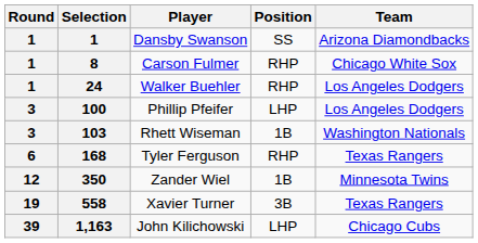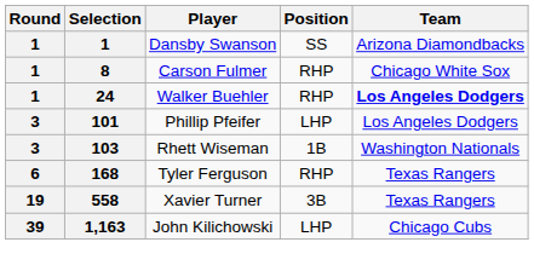 <table class="wikitable" style="font-size: 95%;">
 <tr>
 <th>Round</th>
 <th>Selection</th>
 <th>Player</th>
 <th>Position</th>
 <th>Team</th>
 </tr>
 <tr>
 <th>1</th>
 <th>1</th>
 <td align="center"><a href='#'>Dansby Swanson</a></td>
 <td align="center">SS</td>
 <td align="center"><a href='#'>Arizona Diamondbacks</a></td>
 </tr>
 <tr>
 <th>1</th>
 <th>8</th>
 <td align="center"><a href='#'>Carson Fulmer</a></td>
 <td align="center">RHP</td>
 <td align="center"><a href='#'>Chicago White Sox</a></td>
 </tr>
 <tr>
 <th>1</th>
 <th>24</th>
 <td align="center"><a href='#'>Walker Buehler</a></td>
 <td align="center">RHP</td>
-<td align="center"><a href='#'>Los Angeles Dodgers</a></td>
+<td align="center"><strong><a href='#'>Los Angeles Dodgers</a></strong></td>
 </tr>
 <tr>
 <th>3</th>
-<th>100</th>
+<th>101</th>
 <td align="center">Phillip Pfeifer</td>
 <td align="center">LHP</td>
 <td align="center"><a href='#'>Los Angeles Dodgers</a></td>
 </tr>
 <tr>
 <th>3</th>
 <th>103</th>
 <td align="center">Rhett Wiseman</td>
 <td align="center">1B</td>
 <td align="center"><a href='#'>Washington Nationals</a></td>
 </tr>
 <tr>
 <th>6</th>
 <th>168</th>
 <td align="center">Tyler Ferguson</td>
 <td align="center">RHP</td>
 <td align="center"><a href='#'>Texas Rangers</a></td>
 </tr>
 <tr>
-<th>12</th>
-<th>350</th>
-<td align="center">Zander Wiel</td>
-<td align="center">1B</td>
-<td align="center"><a href='#'>Minnesota Twins</a></td>
-</tr>
-<tr>
 <th>19</th>
 <th>558</th>
 <td align="center">Xavier Turner</td>
 <td align="center">3B</td>
 <td align="center"><a href='#'>Texas Rangers</a></td>
 </tr>
 <tr>
 <th>39</th>
 <th>1,163</th>
 <td align="center">John Kilichowski</td>
 <td align="center">LHP</td>
 <td align="center"><a href='#'>Chicago Cubs</a></td>
 </tr>
 </table>
